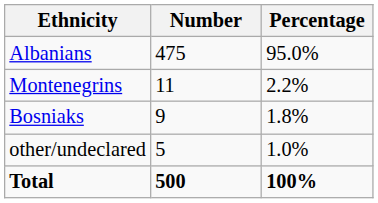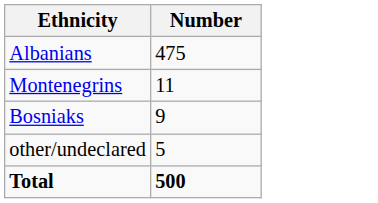 <table class="wikitable">
 <tr>
 <th width="100px">Ethnicity</th>
 <th width="80px">Number</th>
-<th width="80px">Percentage</th>
 </tr>
 <tr>
 <td><a href='#'>Albanians</a></td>
 <td>475</td>
-<td>95.0%</td>
 </tr>
 <tr>
 <td><a href='#'>Montenegrins</a></td>
 <td>11</td>
-<td>2.2%</td>
 </tr>
 <tr>
 <td><a href='#'>Bosniaks</a></td>
 <td>9</td>
-<td>1.8%</td>
 </tr>
 <tr>
 <td>other/undeclared</td>
 <td>5</td>
-<td>1.0%</td>
 </tr>
 <tr>
 <td><strong>Total</strong></td>
 <td><strong>500</strong></td>
-<td><strong>100%</strong></td>
 </tr>
 </table>
